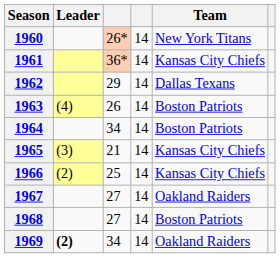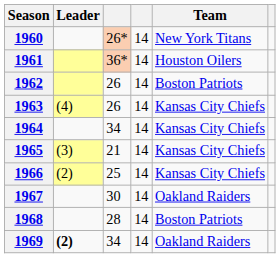 <table class="sortable wikitable">
 <tr>
 <th scope=col>Season</th>
 <th scope=col>Leader</th>
 <th scope=col></th>
 <th scope=col></th>
 <th scope=col>Team</th>
 <th scope=col class= "unsortable"></th>
 </tr>
 <tr>
 <th scope=row><a href='#'>1960</a></th>
 <td></td>
 <td style="background-color:#FBCEB1">26*</td>
 <td>14</td>
 <td><a href='#'>New York Titans</a></td>
 <td></td>
 </tr>
 <tr>
 <th scope=row><a href='#'>1961</a></th>
 <td style="background:#FFFF99;"></td>
 <td style="background-color:#FBCEB1">36*</td>
 <td>14</td>
-<td><a href='#'>Kansas City Chiefs</a></td>
+<td><a href='#'>Houston Oilers</a></td>
 <td></td>
 </tr>
 <tr>
 <th scope=row><a href='#'>1962</a></th>
 <td style="background:#FFFF99;"></td>
-<td>29</td>
+<td>26</td>
 <td>14</td>
-<td><a href='#'>Dallas Texans</a></td>
+<td><a href='#'>Boston Patriots</a></td>
 <td></td>
 </tr>
 <tr>
 <th scope=row><a href='#'>1963</a></th>
 <td style="background:#FFFF99;"> (4)</td>
 <td>26</td>
 <td>14</td>
-<td><a href='#'>Boston Patriots</a></td>
+<td><a href='#'>Kansas City Chiefs</a></td>
 <td></td>
 </tr>
 <tr>
 <th scope=row><a href='#'>1964</a></th>
 <td></td>
 <td>34</td>
 <td>14</td>
-<td><a href='#'>Boston Patriots</a></td>
+<td><a href='#'>Kansas City Chiefs</a></td>
 <td></td>
 </tr>
 <tr>
 <th scope=row><a href='#'>1965</a></th>
 <td style="background:#FFFF99;"> (3)</td>
 <td>21</td>
 <td>14</td>
 <td><a href='#'>Kansas City Chiefs</a></td>
 <td></td>
 </tr>
 <tr>
 <th scope=row><a href='#'>1966</a></th>
 <td style="background:#FFFF99;"> (2)</td>
 <td>25</td>
 <td>14</td>
 <td><a href='#'>Kansas City Chiefs</a></td>
 <td></td>
 </tr>
 <tr>
 <th scope=row><a href='#'>1967</a></th>
 <td></td>
-<td>27</td>
+<td>30</td>
 <td>14</td>
 <td><a href='#'>Oakland Raiders</a></td>
 <td></td>
 </tr>
 <tr>
 <th scope=row><a href='#'>1968</a></th>
 <td></td>
-<td>27</td>
+<td>28</td>
 <td>14</td>
 <td><a href='#'>Boston Patriots</a></td>
 <td></td>
 </tr>
 <tr>
 <th scope=row><a href='#'>1969</a></th>
 <td><strong> (2)</strong></td>
 <td>34</td>
 <td>14</td>
 <td><a href='#'>Oakland Raiders</a></td>
 <td></td>
 </tr>
 </table>
